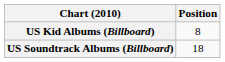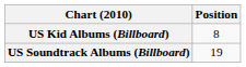 <table class="wikitable sortable plainrowheaders" style="text-align:center">
 <tr>
 <th>Chart (2010)</th>
 <th>Position</th>
 </tr>
 <tr>
 <th scope="row">US Kid Albums (<em>Billboard</em>)</th>
 <td>8</td>
 </tr>
 <tr>
 <th scope="row">US Soundtrack Albums (<em>Billboard</em>)</th>
-<td>18</td>
+<td>19</td>
 </tr>
 </table>
